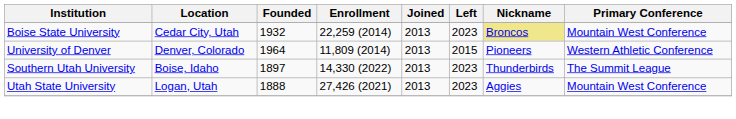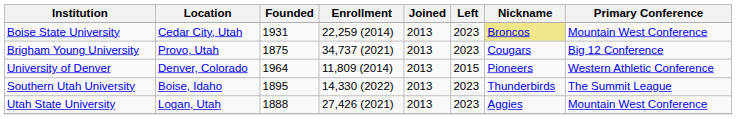 <table class="wikitable" style="width:80%;">
 <tr>
 <th>Institution</th>
 <th>Location</th>
 <th>Founded</th>
 <th>Enrollment</th>
 <th>Joined</th>
 <th>Left</th>
 <th>Nickname</th>
 <th>Primary Conference</th>
 </tr>
 <tr>
 </tr>
 <tr>
 <td><a href='#'>Boise State University</a></td>
 <td><a href='#'>Cedar City, Utah</a></td>
-<td>1932</td>
+<td>1931</td>
 <td>22,259 (2014)</td>
 <td>2013</td>
 <td>2023</td>
 <td style="background: khaki;"><a href='#'>Broncos</a></td>
 <td><a href='#'>Mountain West Conference</a></td>
+</tr>
+<tr>
+<td><a href='#'>Brigham Young University</a></td>
+<td><a href='#'>Provo, Utah</a></td>
+<td>1875</td>
+<td>34,737 (2021)</td>
+<td>2013</td>
+<td>2023</td>
+<td><a href='#'>Cougars</a></td>
+<td><a href='#'>Big 12 Conference</a></td>
 </tr>
 <tr>
 <td><a href='#'>University of Denver</a></td>
 <td><a href='#'>Denver, Colorado</a></td>
 <td>1964</td>
 <td>11,809 (2014)</td>
 <td>2013</td>
 <td>2015</td>
 <td><a href='#'>Pioneers</a></td>
 <td><a href='#'>Western Athletic Conference</a></td>
 </tr>
 <tr>
 <td><a href='#'>Southern Utah University</a></td>
 <td><a href='#'>Boise, Idaho</a></td>
-<td>1897</td>
+<td>1895</td>
 <td>14,330 (2022)</td>
 <td>2013</td>
 <td>2023</td>
 <td><a href='#'>Thunderbirds</a></td>
 <td><a href='#'>The Summit League</a></td>
 </tr>
 <tr>
 <td><a href='#'>Utah State University</a></td>
 <td><a href='#'>Logan, Utah</a></td>
 <td>1888</td>
 <td>27,426 (2021)</td>
 <td>2013</td>
 <td>2023</td>
 <td><a href='#'>Aggies</a></td>
 <td><a href='#'>Mountain West Conference</a></td>
 </tr>
 <tr>
 </tr>
 </table>
